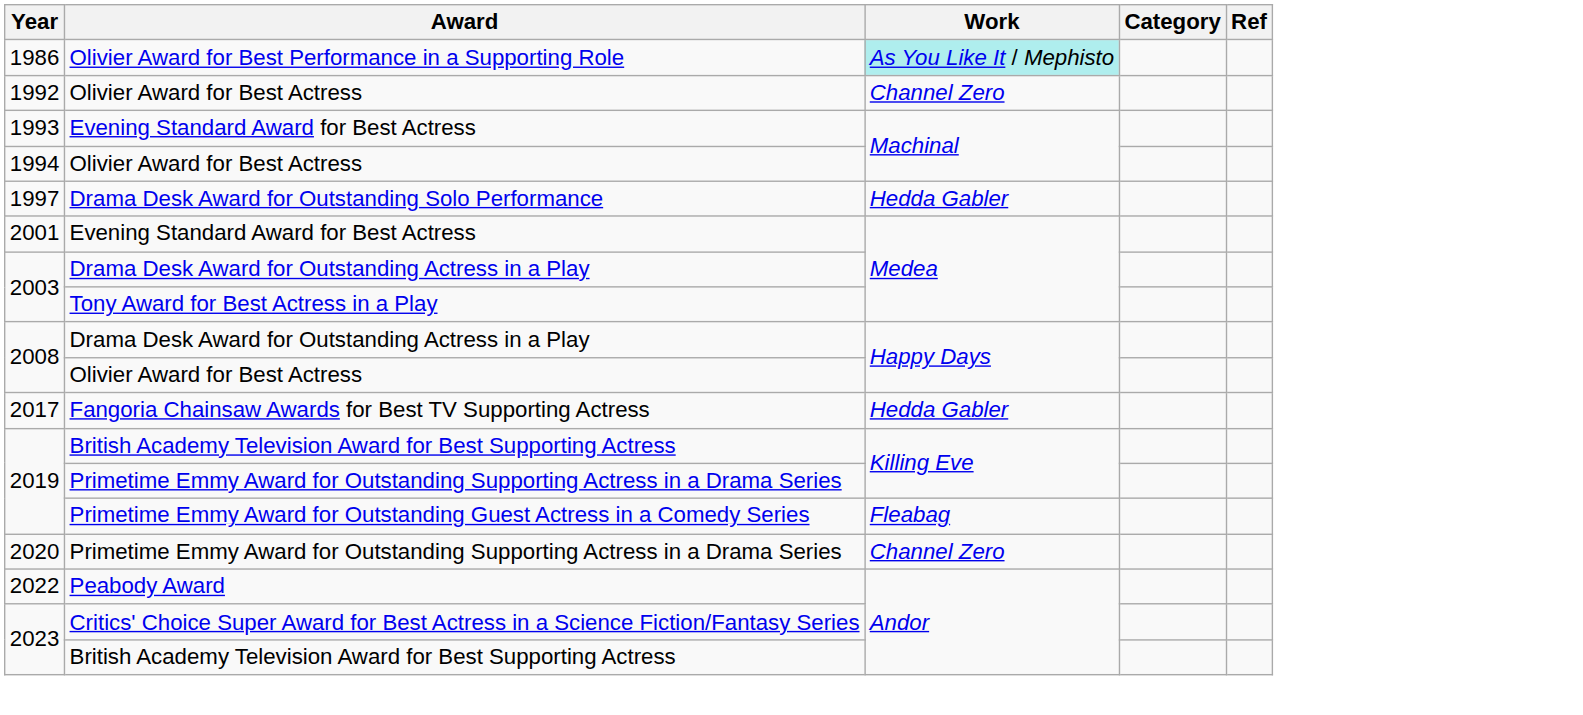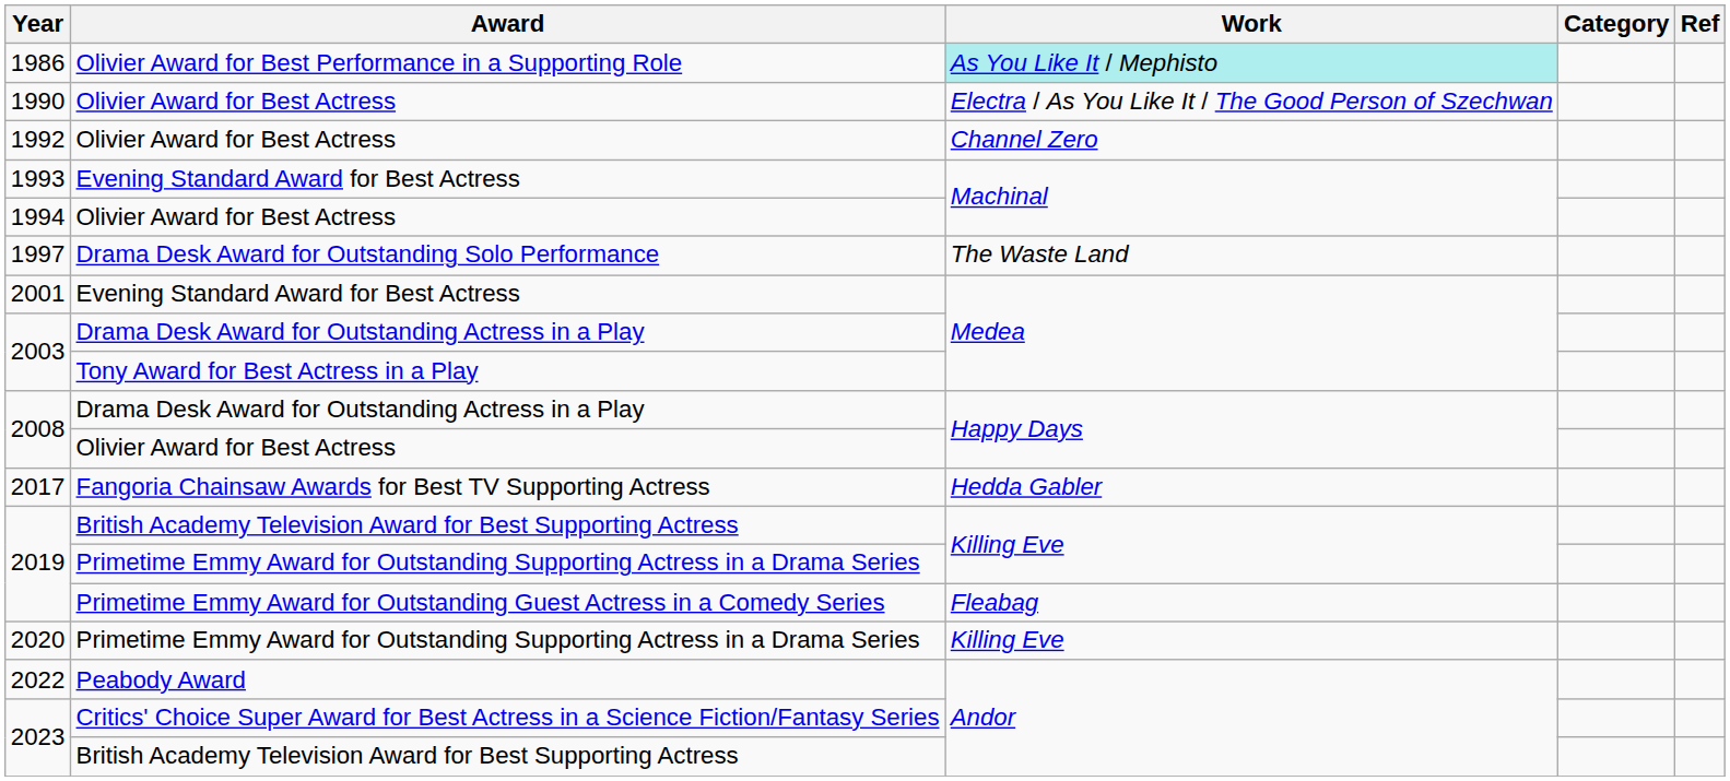 <table class=wikitable>
 <tr>
 <th>Year</th>
 <th>Award</th>
 <th>Work</th>
 <th>Category</th>
 <th>Ref</th>
 </tr>
 <tr>
 <td>1986</td>
 <td><a href='#'>Olivier Award for Best Performance in a Supporting Role</a></td>
 <td style="background: paleturquoise;"><em><a href='#'>As You Like It</a></em> / <em>Mephisto</em></td>
+<td></td>
+<td></td>
+</tr>
+<tr>
+<td>1990</td>
+<td><a href='#'>Olivier Award for Best Actress</a></td>
+<td><em><a href='#'>Electra</a></em> / <em>As You Like It</em> / <em><a href='#'>The Good Person of Szechwan</a></em></td>
 <td></td>
 <td></td>
 </tr>
 <tr>
 <td>1992</td>
 <td>Olivier Award for Best Actress</td>
 <td><em><a href='#'>Channel Zero</a></em></td>
 <td></td>
 <td></td>
 </tr>
 <tr>
 <td>1993</td>
 <td><a href='#'>Evening Standard Award</a> for Best Actress</td>
 <td rowspan=2><em><a href='#'>Machinal</a></em></td>
 <td></td>
 <td></td>
 </tr>
 <tr>
 <td>1994</td>
 <td>Olivier Award for Best Actress</td>
 <td></td>
 <td></td>
 </tr>
 <tr>
 <td>1997</td>
 <td><a href='#'>Drama Desk Award for Outstanding Solo Performance</a></td>
-<td><em><a href='#'>Hedda Gabler</a></em></td>
+<td><em>The Waste Land</em></td>
 <td></td>
 <td></td>
 </tr>
 <tr>
 <td>2001</td>
 <td>Evening Standard Award for Best Actress</td>
 <td rowspan=3><em><a href='#'>Medea</a></em></td>
 <td></td>
 <td></td>
 </tr>
 <tr>
 <td rowspan=2>2003</td>
 <td><a href='#'>Drama Desk Award for Outstanding Actress in a Play</a></td>
 <td></td>
 <td></td>
 </tr>
 <tr>
 <td><a href='#'>Tony Award for Best Actress in a Play</a></td>
 <td></td>
 <td></td>
 </tr>
 <tr>
 <td rowspan=2>2008</td>
 <td>Drama Desk Award for Outstanding Actress in a Play</td>
 <td rowspan=2><em><a href='#'>Happy Days</a></em></td>
 <td></td>
 <td></td>
 </tr>
 <tr>
 <td>Olivier Award for Best Actress</td>
 <td></td>
 <td></td>
 </tr>
 <tr>
 <td>2017</td>
 <td><a href='#'>Fangoria Chainsaw Awards</a> for Best TV Supporting Actress</td>
 <td><em><a href='#'>Hedda Gabler</a></em></td>
 <td></td>
 <td></td>
 </tr>
 <tr>
 <td rowspan="3">2019</td>
 <td><a href='#'>British Academy Television Award for Best Supporting Actress</a></td>
 <td rowspan="2"><em><a href='#'>Killing Eve</a></em></td>
 <td></td>
 <td></td>
 </tr>
 <tr>
 <td><a href='#'>Primetime Emmy Award for Outstanding Supporting Actress in a Drama Series</a></td>
 <td></td>
 <td></td>
 </tr>
 <tr>
 <td><a href='#'>Primetime Emmy Award for Outstanding Guest Actress in a Comedy Series</a></td>
 <td><em><a href='#'>Fleabag</a></em></td>
 <td></td>
 <td></td>
 </tr>
 <tr>
 <td rowspan="1">2020</td>
 <td>Primetime Emmy Award for Outstanding Supporting Actress in a Drama Series</td>
-<td><em><a href='#'>Channel Zero</a></em></td>
+<td rowspan="1"><em><a href='#'>Killing Eve</a></em></td>
 <td></td>
 <td></td>
 </tr>
 <tr>
 <td>2022</td>
 <td><a href='#'>Peabody Award</a></td>
 <td rowspan="3"><em><a href='#'>Andor</a></em></td>
 <td></td>
 <td></td>
 </tr>
 <tr>
 <td rowspan="2">2023</td>
 <td><a href='#'>Critics' Choice Super Award for Best Actress in a Science Fiction/Fantasy Series</a></td>
 <td></td>
 <td></td>
 </tr>
 <tr>
 <td>British Academy Television Award for Best Supporting Actress</td>
 <td></td>
 <td></td>
 </tr>
 </table>
